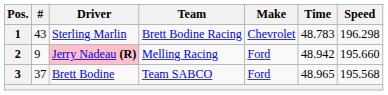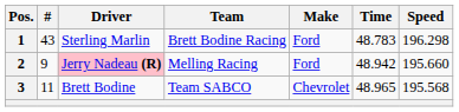 <table class="wikitable" style="font-size:95%">
 <tr>
 <th>Pos.</th>
 <th>#</th>
 <th>Driver</th>
 <th>Team</th>
 <th>Make</th>
 <th>Time</th>
 <th>Speed</th>
 </tr>
 <tr>
 <th>1</th>
 <td>43</td>
 <td><a href='#'>Sterling Marlin</a></td>
 <td><a href='#'>Brett Bodine Racing</a></td>
-<td><a href='#'>Chevrolet</a></td>
+<td><a href='#'>Ford</a></td>
 <td>48.783</td>
 <td>196.298</td>
 </tr>
 <tr>
 <th>2</th>
 <td>9</td>
 <td style="background: pink;"><a href='#'>Jerry Nadeau</a> <strong>(R)</strong></td>
 <td><a href='#'>Melling Racing</a></td>
 <td><a href='#'>Ford</a></td>
 <td>48.942</td>
 <td>195.660</td>
 </tr>
 <tr>
 <th>3</th>
-<td>37</td>
+<td>11</td>
 <td><a href='#'>Brett Bodine</a></td>
 <td><a href='#'>Team SABCO</a></td>
-<td><a href='#'>Ford</a></td>
+<td><a href='#'>Chevrolet</a></td>
 <td>48.965</td>
 <td>195.568</td>
 </tr>
 <tr>
 <th colspan="7"></th>
 </tr>
 </table>
